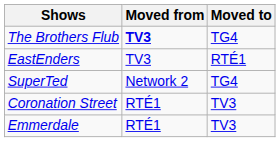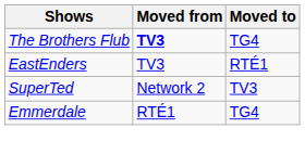 <table class="wikitable">
 <tr>
 <th>Shows</th>
 <th>Moved from</th>
 <th>Moved to</th>
 </tr>
 <tr>
 <td><em><a href='#'>The Brothers Flub</a></em></td>
 <td><strong><a href='#'>TV3</a></strong></td>
 <td><a href='#'>TG4</a></td>
 </tr>
 <tr>
 <td><em><a href='#'>EastEnders</a></em></td>
 <td><a href='#'>TV3</a></td>
 <td><a href='#'>RTÉ1</a></td>
 </tr>
 <tr>
 <td><em><a href='#'>SuperTed</a></em></td>
 <td><a href='#'>Network 2</a></td>
-<td><a href='#'>TG4</a></td>
-</tr>
-<tr>
-<td><em><a href='#'>Coronation Street</a></em></td>
-<td><a href='#'>RTÉ1</a></td>
 <td><a href='#'>TV3</a></td>
 </tr>
 <tr>
 <td><em><a href='#'>Emmerdale</a></em></td>
 <td><a href='#'>RTÉ1</a></td>
-<td><a href='#'>TV3</a></td>
+<td><a href='#'>TG4</a></td>
 </tr>
 </table>
